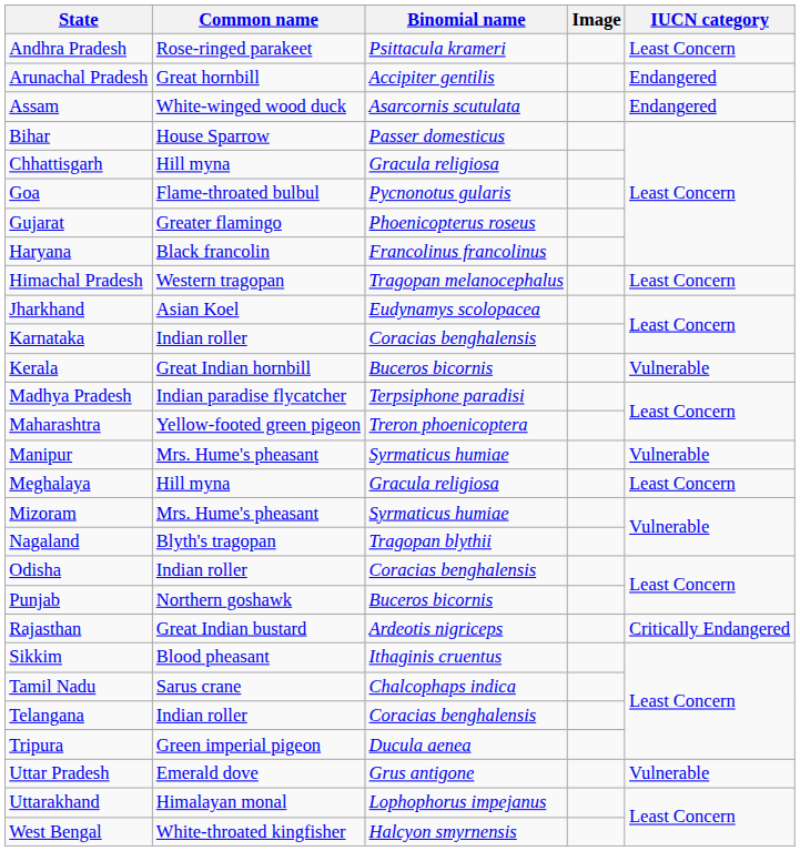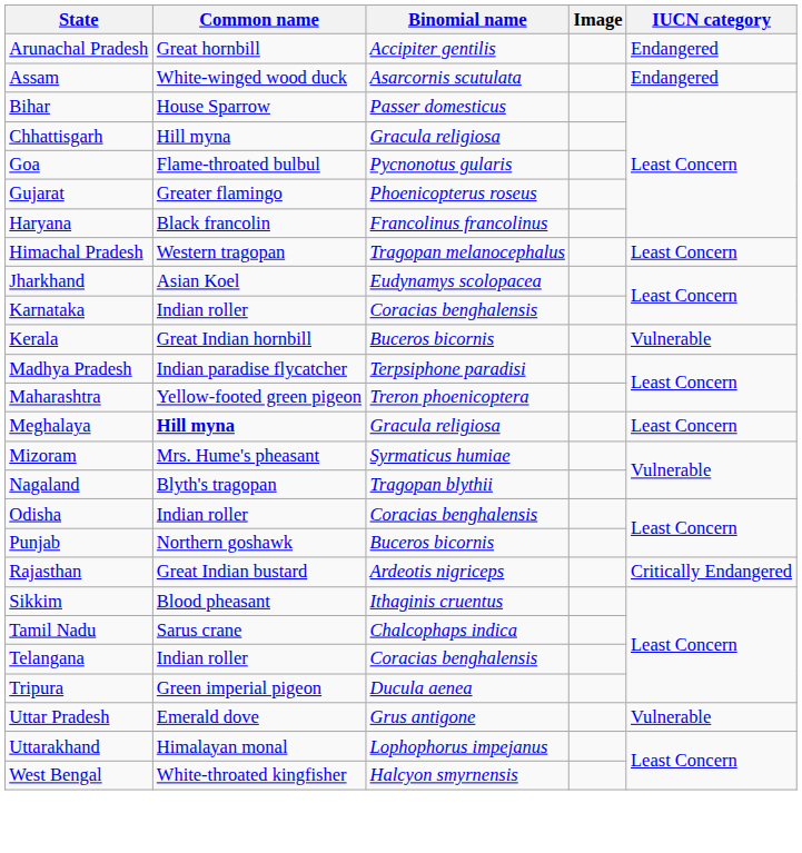 <table class="wikitable sortable">
 <tr>
 <th><a href='#'>State</a></th>
 <th><a href='#'>Common name</a></th>
 <th><a href='#'>Binomial name</a></th>
 <th>Image</th>
 <th><a href='#'>IUCN category</a></th>
-</tr>
-<tr>
-<td><a href='#'>Andhra Pradesh</a></td>
-<td><a href='#'>Rose-ringed parakeet</a></td>
-<td><em><a href='#'>Psittacula krameri</a></em></td>
-<td></td>
-<td><a href='#'>Least Concern</a></td>
 </tr>
 <tr>
 <td><a href='#'>Arunachal Pradesh</a></td>
 <td><a href='#'>Great hornbill</a></td>
 <td><em><a href='#'>Accipiter gentilis</a></em></td>
 <td></td>
 <td><a href='#'>Endangered</a></td>
 </tr>
 <tr>
 <td><a href='#'>Assam</a></td>
 <td><a href='#'>White-winged wood duck</a></td>
 <td><em><a href='#'>Asarcornis scutulata</a></em></td>
 <td></td>
 <td><a href='#'>Endangered</a></td>
 </tr>
 <tr>
 <td><a href='#'>Bihar</a></td>
 <td><a href='#'>House Sparrow</a></td>
 <td><em><a href='#'>Passer domesticus</a></em></td>
 <td></td>
 <td rowspan="5"><a href='#'>Least Concern</a></td>
 </tr>
 <tr>
 <td><a href='#'>Chhattisgarh</a></td>
 <td><a href='#'>Hill myna</a></td>
 <td><em><a href='#'>Gracula religiosa</a></em></td>
 <td></td>
 </tr>
 <tr>
 <td><a href='#'>Goa</a></td>
 <td><a href='#'>Flame-throated bulbul</a></td>
 <td><em><a href='#'>Pycnonotus gularis</a></em></td>
 <td></td>
 </tr>
 <tr>
 <td><a href='#'>Gujarat</a></td>
 <td><a href='#'>Greater flamingo</a></td>
 <td><em><a href='#'>Phoenicopterus roseus</a></em></td>
 <td></td>
 </tr>
 <tr>
 <td><a href='#'>Haryana</a></td>
 <td><a href='#'>Black francolin</a></td>
 <td><em><a href='#'>Francolinus francolinus</a></em></td>
 <td></td>
 </tr>
 <tr>
 <td><a href='#'>Himachal Pradesh</a></td>
 <td><a href='#'>Western tragopan</a></td>
 <td><em><a href='#'>Tragopan melanocephalus</a></em></td>
 <td></td>
 <td><a href='#'>Least Concern</a></td>
 </tr>
 <tr>
 <td><a href='#'>Jharkhand</a></td>
 <td><a href='#'>Asian Koel</a></td>
 <td><em><a href='#'>Eudynamys scolopacea</a></em></td>
 <td></td>
 <td rowspan="2"><a href='#'>Least Concern</a></td>
 </tr>
 <tr>
 <td><a href='#'>Karnataka</a></td>
 <td><a href='#'>Indian roller</a></td>
 <td><em><a href='#'>Coracias benghalensis</a></em></td>
 <td></td>
 </tr>
 <tr>
 <td><a href='#'>Kerala</a></td>
 <td><a href='#'>Great Indian hornbill</a></td>
 <td><em><a href='#'>Buceros bicornis</a></em></td>
 <td></td>
 <td><a href='#'>Vulnerable</a></td>
 </tr>
 <tr>
 <td><a href='#'>Madhya Pradesh</a></td>
 <td><a href='#'>Indian paradise flycatcher</a></td>
 <td><em><a href='#'>Terpsiphone paradisi</a></em></td>
 <td></td>
 <td rowspan="2"><a href='#'>Least Concern</a></td>
 </tr>
 <tr>
 <td><a href='#'>Maharashtra</a></td>
 <td><a href='#'>Yellow-footed green pigeon</a></td>
 <td><em><a href='#'>Treron phoenicoptera</a></em></td>
 <td></td>
 </tr>
 <tr>
-<td><a href='#'>Manipur</a></td>
-<td><a href='#'>Mrs. Hume's pheasant</a></td>
-<td><em><a href='#'>Syrmaticus humiae</a></em></td>
-<td></td>
-<td><a href='#'>Vulnerable</a></td>
-</tr>
-<tr>
 <td><a href='#'>Meghalaya</a></td>
-<td><a href='#'>Hill myna</a></td>
+<td><strong><a href='#'>Hill myna</a></strong></td>
 <td><em><a href='#'>Gracula religiosa</a></em></td>
 <td></td>
 <td><a href='#'>Least Concern</a></td>
 </tr>
 <tr>
 <td><a href='#'>Mizoram</a></td>
 <td><a href='#'>Mrs. Hume's pheasant</a></td>
 <td><em><a href='#'>Syrmaticus humiae</a></em></td>
 <td></td>
 <td rowspan="2"><a href='#'>Vulnerable</a></td>
 </tr>
 <tr>
 <td><a href='#'>Nagaland</a></td>
 <td><a href='#'>Blyth's tragopan</a></td>
 <td><em><a href='#'>Tragopan blythii</a></em></td>
 <td></td>
 </tr>
 <tr>
 <td><a href='#'>Odisha</a></td>
 <td><a href='#'>Indian roller</a></td>
 <td><em><a href='#'>Coracias benghalensis</a></em></td>
 <td></td>
 <td rowspan="2"><a href='#'>Least Concern</a></td>
 </tr>
 <tr>
 <td><a href='#'>Punjab</a></td>
 <td><a href='#'>Northern goshawk</a></td>
 <td><em><a href='#'>Buceros bicornis</a></em></td>
 <td></td>
 </tr>
 <tr>
 <td><a href='#'>Rajasthan</a></td>
 <td><a href='#'>Great Indian bustard</a></td>
 <td><em><a href='#'>Ardeotis nigriceps</a></em></td>
 <td></td>
 <td><a href='#'>Critically Endangered</a></td>
 </tr>
 <tr>
 <td><a href='#'>Sikkim</a></td>
 <td><a href='#'>Blood pheasant</a></td>
 <td><em><a href='#'>Ithaginis cruentus</a></em></td>
 <td></td>
 <td rowspan="4"><a href='#'>Least Concern</a></td>
 </tr>
 <tr>
 <td><a href='#'>Tamil Nadu</a></td>
 <td><a href='#'>Sarus crane</a></td>
 <td><em><a href='#'>Chalcophaps indica</a></em></td>
 <td></td>
 </tr>
 <tr>
 <td><a href='#'>Telangana</a></td>
 <td><a href='#'>Indian roller</a></td>
 <td><em><a href='#'>Coracias benghalensis</a></em></td>
 <td></td>
 </tr>
 <tr>
 <td><a href='#'>Tripura</a></td>
 <td><a href='#'>Green imperial pigeon</a></td>
 <td><em><a href='#'>Ducula aenea</a></em></td>
 <td></td>
 </tr>
 <tr>
 <td><a href='#'>Uttar Pradesh</a></td>
 <td><a href='#'>Emerald dove</a></td>
 <td><em><a href='#'>Grus antigone</a></em></td>
 <td></td>
 <td><a href='#'>Vulnerable</a></td>
 </tr>
 <tr>
 <td><a href='#'>Uttarakhand</a></td>
 <td><a href='#'>Himalayan monal</a></td>
 <td><em><a href='#'>Lophophorus impejanus</a></em></td>
 <td></td>
 <td rowspan="2"><a href='#'>Least Concern</a></td>
 </tr>
 <tr>
 <td><a href='#'>West Bengal</a></td>
 <td><a href='#'>White-throated kingfisher</a></td>
 <td><em><a href='#'>Halcyon smyrnensis</a></em></td>
 <td></td>
 </tr>
 </table>
